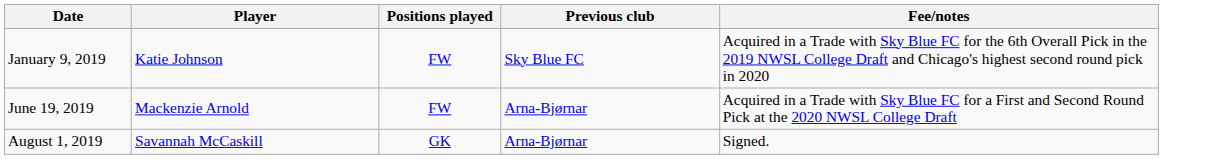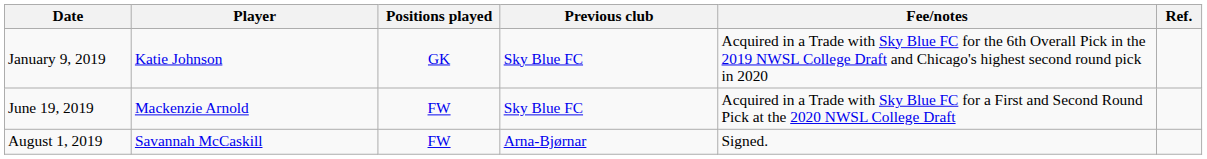 <table class="wikitable" style="text-align:left;">
 <tr>
 <th style="width:125px;">Date</th>
 <th style="width:250px;">Player</th>
 <th style="width:120px;">Positions played</th>
 <th style="width:220px;">Previous club</th>
 <th style="width:450px;">Fee/notes</th>
+<th style="width:40px;">Ref.</th>
 </tr>
 <tr>
 <td>January 9, 2019</td>
 <td> <a href='#'>Katie Johnson</a></td>
-<td style="text-align: center;"><a href='#'>FW</a></td>
+<td style="text-align: center;"><a href='#'>GK</a></td>
 <td><a href='#'>Sky Blue FC</a></td>
 <td>Acquired in a Trade with <a href='#'>Sky Blue FC</a> for the 6th Overall Pick in the <a href='#'>2019 NWSL College Draft</a> and Chicago's highest second round pick in 2020</td>
+<td></td>
 </tr>
 <tr>
 <td>June 19, 2019</td>
 <td> <a href='#'>Mackenzie Arnold</a></td>
 <td style="text-align: center;"><a href='#'>FW</a></td>
-<td> <a href='#'>Arna-Bjørnar</a></td>
+<td><a href='#'>Sky Blue FC</a></td>
 <td>Acquired in a Trade with <a href='#'>Sky Blue FC</a> for a First and Second Round Pick at the <a href='#'>2020 NWSL College Draft</a></td>
+<td></td>
 </tr>
 <tr>
 <td>August 1, 2019</td>
 <td> <a href='#'>Savannah McCaskill</a></td>
-<td style="text-align: center;"><a href='#'>GK</a></td>
+<td style="text-align: center;"><a href='#'>FW</a></td>
 <td> <a href='#'>Arna-Bjørnar</a></td>
 <td>Signed.</td>
+<td></td>
 </tr>
 </table>
